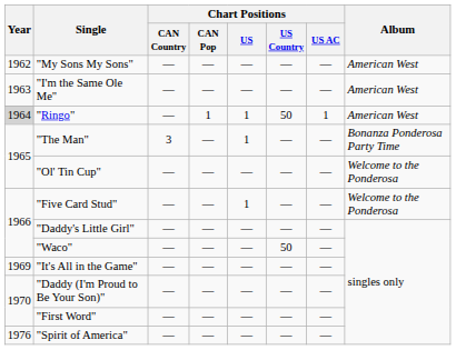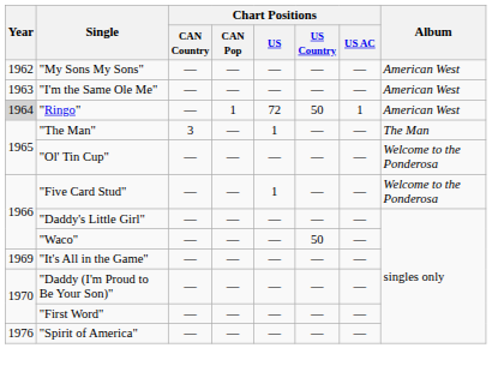 <table class="wikitable">
 <tr>
 <th rowspan="2">Year</th>
 <th rowspan="2">Single</th>
 <th colspan="5">Chart Positions</th>
 <th rowspan="2">Album</th>
 </tr>
 <tr>
 <th style="width:45px;"><small>CAN Country</small></th>
 <th style="width:45px;"><small>CAN Pop</small></th>
 <th style="width:45px;"><small><a href='#'>US</a></small><br></th>
 <th style="width:45px;"><small><a href='#'>US Country</a></small></th>
 <th style="width:45px;"><small><a href='#'>US AC</a></small></th>
 </tr>
 <tr>
 <td>1962</td>
 <td>"My Sons My Sons"</td>
 <td style="text-align:center;">—</td>
 <td style="text-align:center;">—</td>
 <td style="text-align:center;">—</td>
 <td style="text-align:center;">—</td>
 <td style="text-align:center;">—</td>
 <td><em>American West</em></td>
 </tr>
 <tr>
 <td>1963</td>
 <td>"I'm the Same Ole Me"</td>
 <td style="text-align:center;">—</td>
 <td style="text-align:center;">—</td>
 <td style="text-align:center;">—</td>
 <td style="text-align:center;">—</td>
 <td style="text-align:center;">—</td>
 <td><em>American West</em></td>
 </tr>
 <tr>
 <td style="background: lightgrey;">1964</td>
 <td>"<a href='#'>Ringo</a>"</td>
 <td style="text-align:center;">—</td>
 <td style="text-align:center;">1</td>
-<td style="text-align:center;">1</td>
+<td style="text-align:center;">72</td>
 <td style="text-align:center;">50</td>
 <td style="text-align:center;">1</td>
 <td><em>American West</em></td>
 </tr>
 <tr>
 <td rowspan="2">1965</td>
 <td>"The Man"</td>
 <td style="text-align:center;">3</td>
 <td style="text-align:center;">—</td>
 <td style="text-align:center;">1</td>
 <td style="text-align:center;">—</td>
 <td style="text-align:center;">—</td>
-<td><em>Bonanza Ponderosa Party Time</em></td>
+<td><em>The Man</em></td>
 </tr>
 <tr>
 <td>"Ol' Tin Cup"</td>
 <td style="text-align:center;">—</td>
 <td style="text-align:center;">—</td>
 <td style="text-align:center;">—</td>
 <td style="text-align:center;">—</td>
 <td style="text-align:center;">—</td>
 <td><em>Welcome to the Ponderosa</em></td>
 </tr>
 <tr>
 <td rowspan="3">1966</td>
 <td>"Five Card Stud"</td>
 <td style="text-align:center;">—</td>
 <td style="text-align:center;">—</td>
 <td style="text-align:center;">1</td>
 <td style="text-align:center;">—</td>
 <td style="text-align:center;">—</td>
 <td><em>Welcome to the Ponderosa</em></td>
 </tr>
 <tr>
 <td>"Daddy's Little Girl"</td>
 <td style="text-align:center;">—</td>
 <td style="text-align:center;">—</td>
 <td style="text-align:center;">—</td>
 <td style="text-align:center;">—</td>
 <td style="text-align:center;">—</td>
 <td rowspan="6">singles only</td>
 </tr>
 <tr>
 <td>"Waco"</td>
 <td style="text-align:center;">—</td>
 <td style="text-align:center;">—</td>
 <td style="text-align:center;">—</td>
 <td style="text-align:center;">50</td>
 <td style="text-align:center;">—</td>
 </tr>
 <tr>
 <td>1969</td>
 <td>"It's All in the Game"</td>
 <td style="text-align:center;">—</td>
 <td style="text-align:center;">—</td>
 <td style="text-align:center;">—</td>
 <td style="text-align:center;">—</td>
 <td style="text-align:center;">—</td>
 </tr>
 <tr>
 <td rowspan="2">1970</td>
 <td>"Daddy (I'm Proud to Be Your Son)"</td>
 <td style="text-align:center;">—</td>
 <td style="text-align:center;">—</td>
 <td style="text-align:center;">—</td>
 <td style="text-align:center;">—</td>
 <td style="text-align:center;">—</td>
 </tr>
 <tr>
 <td>"First Word"</td>
 <td style="text-align:center;">—</td>
 <td style="text-align:center;">—</td>
 <td style="text-align:center;">—</td>
 <td style="text-align:center;">—</td>
 <td style="text-align:center;">—</td>
 </tr>
 <tr>
 <td>1976</td>
 <td>"Spirit of America"</td>
 <td style="text-align:center;">—</td>
 <td style="text-align:center;">—</td>
 <td style="text-align:center;">—</td>
 <td style="text-align:center;">—</td>
 <td style="text-align:center;">—</td>
 </tr>
 </table>
